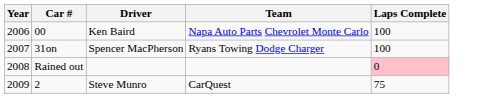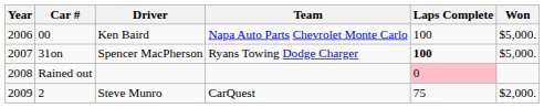 <table class="wikitable">
 <tr>
 <th>Year</th>
 <th>Car #</th>
 <th>Driver</th>
 <th>Team</th>
 <th>Laps Complete</th>
+<th>Won</th>
 </tr>
 <tr>
 <td>2006</td>
 <td>00</td>
 <td>Ken Baird</td>
 <td><a href='#'>Napa Auto Parts</a> <a href='#'>Chevrolet Monte Carlo</a></td>
 <td>100</td>
+<td>$5,000.</td>
 </tr>
 <tr>
 <td>2007</td>
 <td>31on</td>
 <td>Spencer MacPherson</td>
 <td>Ryans Towing <a href='#'>Dodge Charger</a></td>
-<td>100</td>
+<td><strong>100</strong></td>
+<td>$5,000.</td>
 </tr>
 <tr>
 <td>2008</td>
 <td>Rained out</td>
 <td></td>
 <td></td>
 <td style="background: pink;">0</td>
+<td></td>
 </tr>
 <tr>
 <td>2009</td>
 <td>2</td>
 <td>Steve Munro</td>
 <td>CarQuest</td>
 <td>75</td>
+<td>$2,000.</td>
 </tr>
 </table>
